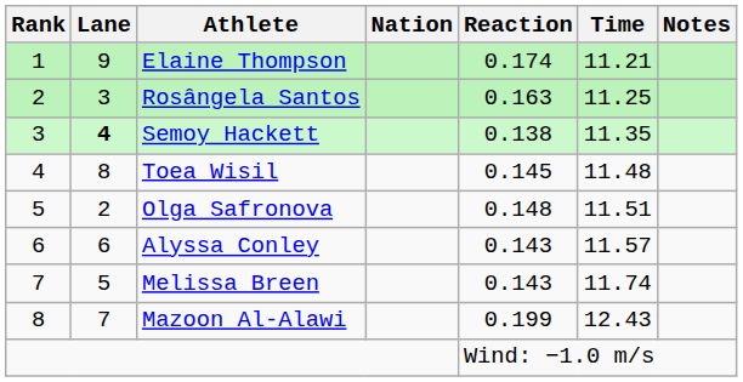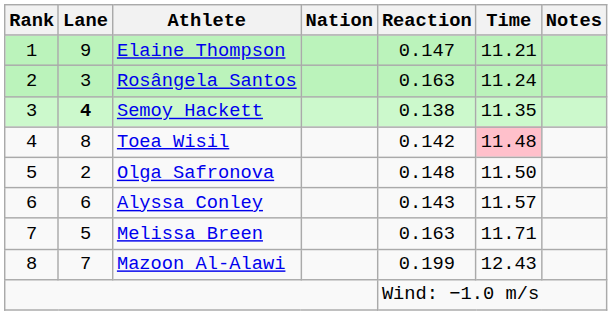 <table class="wikitable sortable" style="text-align:center">
 <tr>
 <th>Rank</th>
 <th>Lane</th>
 <th>Athlete</th>
 <th>Nation</th>
 <th>Reaction</th>
 <th>Time</th>
 <th>Notes</th>
 </tr>
 <tr bgcolor=#bbf3bb>
 <td>1</td>
 <td>9</td>
 <td align=left><a href='#'>Elaine Thompson</a></td>
 <td align=left></td>
-<td>0.174</td>
+<td>0.147</td>
 <td>11.21</td>
 <td></td>
 </tr>
 <tr bgcolor=#bbf3bb>
 <td>2</td>
 <td>3</td>
 <td align=left><a href='#'>Rosângela Santos</a></td>
 <td align=left></td>
 <td>0.163</td>
-<td>11.25</td>
+<td>11.24</td>
 <td></td>
 </tr>
 <tr bgcolor=#ccf9cc>
 <td>3</td>
 <td><strong>4</strong></td>
 <td align=left><a href='#'>Semoy Hackett</a></td>
 <td align=left></td>
 <td>0.138</td>
 <td>11.35</td>
 <td></td>
 </tr>
 <tr>
 <td>4</td>
 <td>8</td>
 <td align=left><a href='#'>Toea Wisil</a></td>
 <td align=left></td>
-<td>0.145</td>
-<td>11.48</td>
+<td>0.142</td>
+<td style="background: pink;">11.48</td>
 <td></td>
 </tr>
 <tr>
 <td>5</td>
 <td>2</td>
 <td align=left><a href='#'>Olga Safronova</a></td>
 <td align=left></td>
 <td>0.148</td>
-<td>11.51</td>
+<td>11.50</td>
 <td></td>
 </tr>
 <tr>
 <td>6</td>
 <td>6</td>
 <td align=left><a href='#'>Alyssa Conley</a></td>
 <td align=left></td>
 <td>0.143</td>
 <td>11.57</td>
 <td></td>
 </tr>
 <tr>
 <td>7</td>
 <td>5</td>
 <td align=left><a href='#'>Melissa Breen</a></td>
 <td align=left></td>
-<td>0.143</td>
-<td>11.74</td>
+<td>0.163</td>
+<td>11.71</td>
 <td></td>
 </tr>
 <tr>
 <td>8</td>
 <td>7</td>
 <td align=left><a href='#'>Mazoon Al-Alawi</a></td>
 <td align=left></td>
 <td>0.199</td>
 <td>12.43</td>
 <td></td>
 </tr>
 <tr class="sortbottom">
 <td colspan=4></td>
 <td colspan="3" style="text-align:left;">Wind: −1.0 m/s</td>
 </tr>
 </table>
